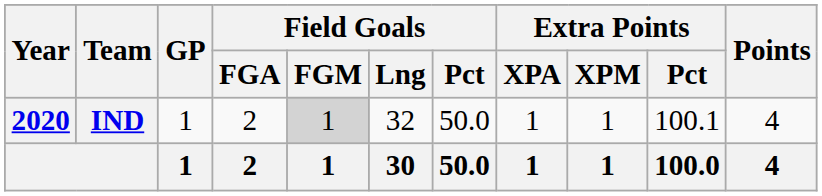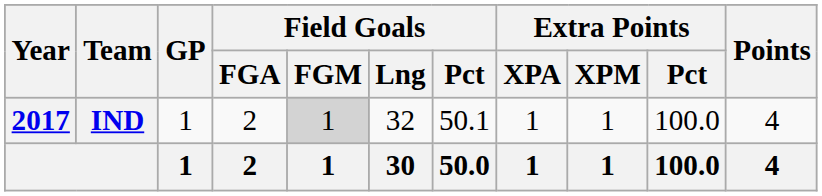 <table class="wikitable" style="text-align:center;">
 <tr>
 <th rowspan="2">Year</th>
 <th rowspan="2">Team</th>
 <th rowspan="2">GP</th>
 <th colspan="4">Field Goals</th>
 <th colspan="3">Extra Points</th>
 <th rowspan="2">Points</th>
 </tr>
 <tr>
 <th>FGA</th>
 <th>FGM</th>
 <th>Lng</th>
 <th>Pct</th>
 <th>XPA</th>
 <th>XPM</th>
 <th>Pct</th>
 </tr>
 <tr>
-<th><a href='#'>2020</a></th>
+<th><a href='#'>2017</a></th>
 <th><a href='#'>IND</a></th>
 <td>1</td>
 <td>2</td>
 <td style="background: lightgrey;">1</td>
 <td>32</td>
-<td>50.0</td>
+<td>50.1</td>
 <td>1</td>
 <td>1</td>
-<td>100.1</td>
+<td>100.0</td>
 <td>4</td>
 </tr>
 <tr>
 <th colspan="2"></th>
 <th>1</th>
 <th>2</th>
 <th>1</th>
 <th>30</th>
 <th>50.0</th>
 <th>1</th>
 <th>1</th>
 <th>100.0</th>
 <th>4</th>
 </tr>
 </table>
